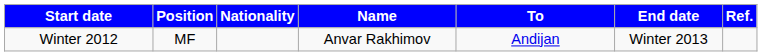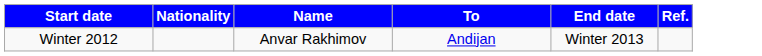 <table class="wikitable"  style="text-align:center; font-size:90%; ">
 <tr>
 <th style="background:#00f; color:white; width:140px;">Start date</th>
-<th style="background:#00f; color:white; width:50px;">Position</th>
 <th style="background:#00f; color:white; width:50px;">Nationality</th>
 <th style="background:#00f; color:white; width:150px;">Name</th>
 <th style="background:#00f; color:white; width:150px;">To</th>
 <th style="background:#00f; color:white; width:100px;">End date</th>
 <th style="background:#00f; color:white; width:25px;">Ref.</th>
 </tr>
 <tr>
 <td>Winter 2012</td>
-<td>MF</td>
 <td></td>
 <td>Anvar Rakhimov</td>
 <td><a href='#'>Andijan</a></td>
 <td>Winter 2013</td>
 <td></td>
 </tr>
 </table>
